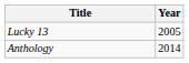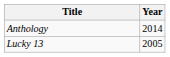 <table class="wikitable">
 <tr>
 <th scope="col" style="width:13em;">Title</th>
 <th scope="col" style="width:1em;">Year</th>
 </tr>
 <tr>
+<td><em>Anthology</em></td>
+<td>2014</td>
+</tr>
+<tr>
 <td><em>Lucky 13</em></td>
 <td>2005</td>
 </tr>
-<tr>
-<td><em>Anthology</em></td>
-<td>2014</td>
-</tr>
 </table>
